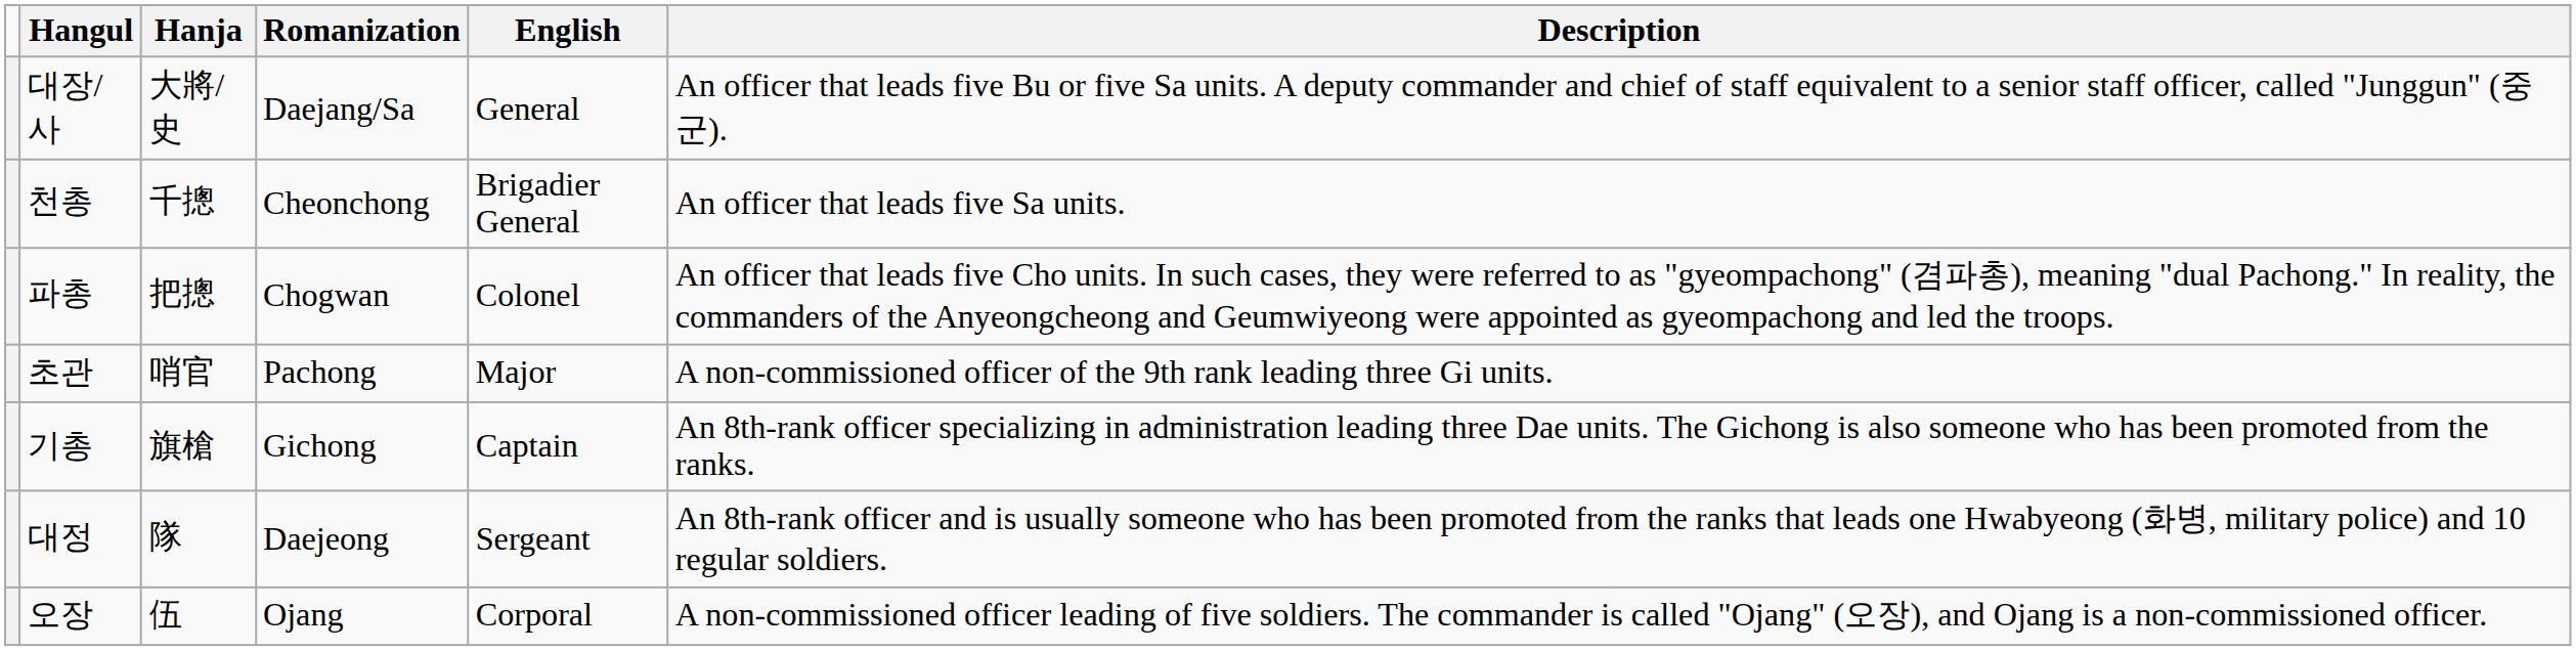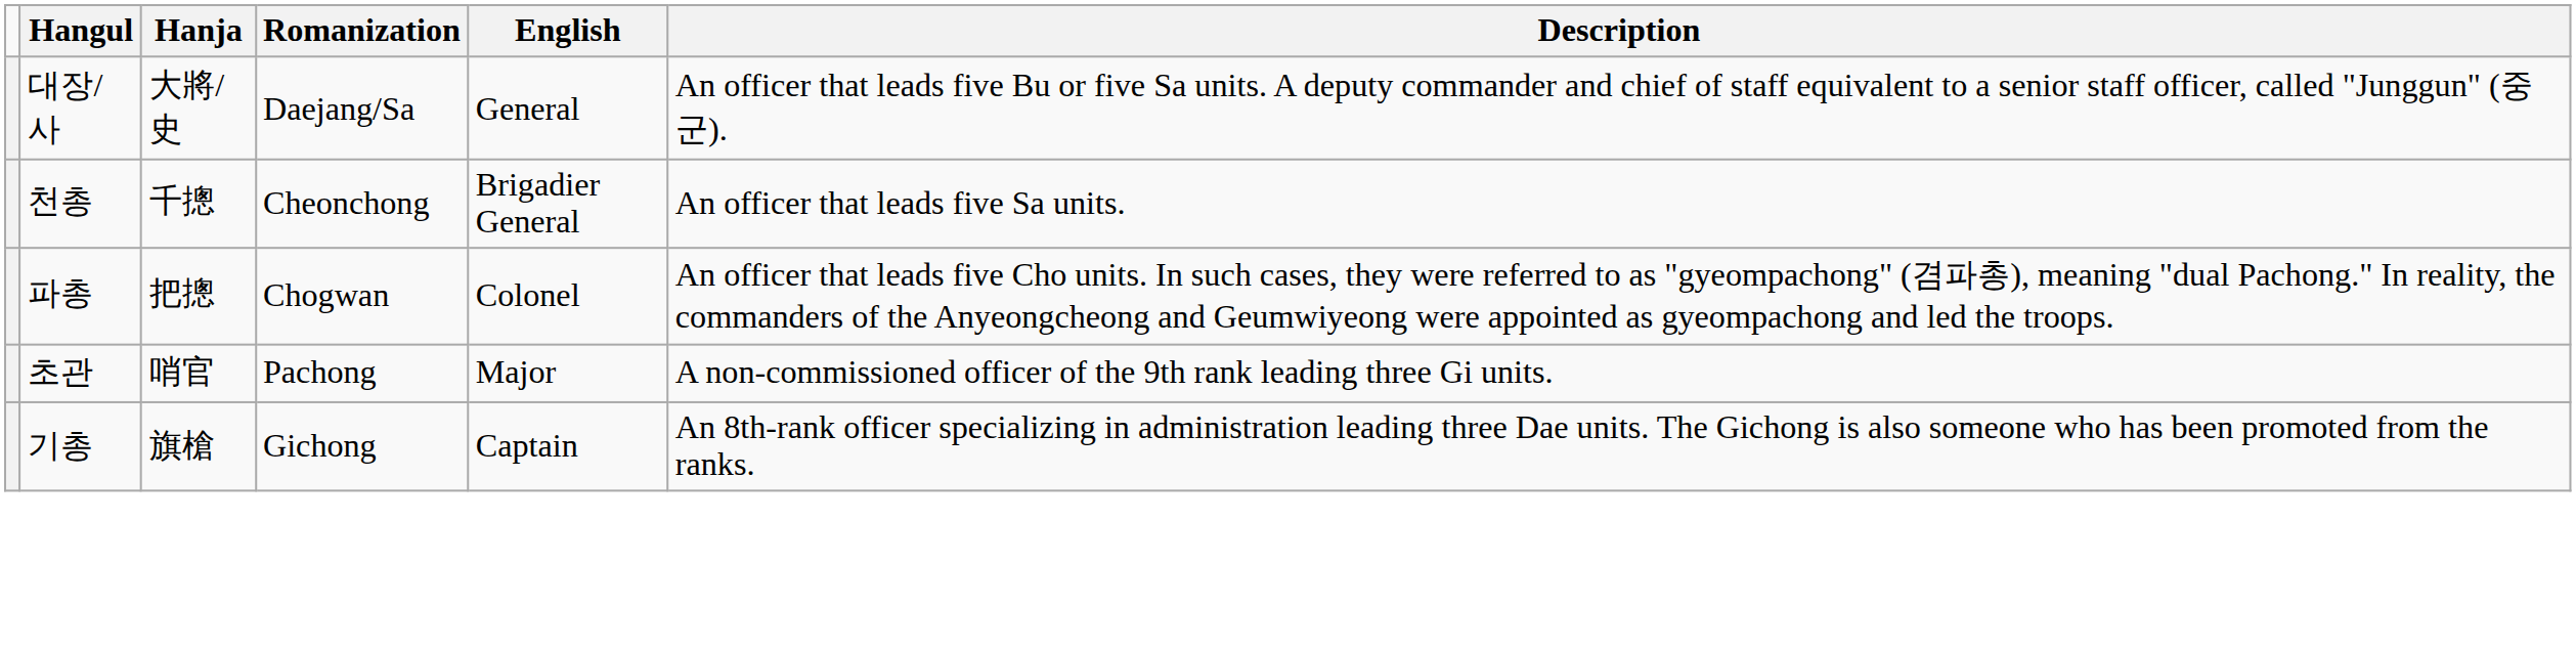 <table class="wikitable mw-collapsible mw-collapsed">
 <tr>
 <td></td>
 <th scope="col">Hangul</th>
 <th scope="col">Hanja</th>
 <th scope="col">Romanization</th>
 <th scope="col">English</th>
 <th scope="col">Description</th>
 </tr>
 <tr>
 <th scope="row"></th>
 <td Lillehammer>대장/사</td>
 <td Lillehammer>大將/史</td>
 <td Lillehammer>Daejang/Sa</td>
 <td Lillehammer>General</td>
 <td Lillehammer>An officer that leads five Bu or five Sa units. A deputy commander and chief of staff equivalent to a senior staff officer, called "Junggun" (중군).</td>
 </tr>
 <tr>
 <th scope="row"></th>
 <td Lillehammer>천총</td>
 <td Lillehammer>千摠</td>
 <td Lillehammer>Cheonchong</td>
 <td Lillehammer>Brigadier General</td>
 <td Lillehammer>An officer that leads five Sa units.</td>
 </tr>
 <tr>
 <th scope="row"></th>
 <td Lillehammer>파총</td>
 <td Lillehammer>把摠</td>
 <td Lillehammer>Chogwan</td>
 <td Lillehammer>Colonel</td>
 <td Lillehammer>An officer that leads five Cho units. In such cases, they were referred to as "gyeompachong" (겸파총), meaning "dual Pachong." In reality, the commanders of the Anyeongcheong and Geumwiyeong were appointed as gyeompachong and led the troops.</td>
 </tr>
 <tr>
 <th scope="row"></th>
 <td Lillehammer>초관</td>
 <td Lillehammer>哨官</td>
 <td Lillehammer>Pachong</td>
 <td Lillehammer>Major</td>
 <td Lillehammer>A non-commissioned officer of the 9th rank leading three Gi units.</td>
 </tr>
 <tr>
 <th scope="row"></th>
 <td Lillehammer>기총</td>
 <td Lillehammer>旗槍</td>
 <td Lillehammer>Gichong</td>
 <td Lillehammer>Captain</td>
 <td Lillehammer>An 8th-rank officer specializing in administration leading three Dae units. The Gichong is also someone who has been promoted from the ranks.</td>
 </tr>
-<tr>
-<th scope="row"></th>
-<td Lillehammer>대정</td>
-<td Lillehammer>隊</td>
-<td Lillehammer>Daejeong</td>
-<td Lillehammer>Sergeant</td>
-<td Lillehammer>An 8th-rank officer and is usually someone who has been promoted from the ranks that leads one Hwabyeong (화병, military police) and 10 regular soldiers.</td>
-</tr>
-<tr>
-<th scope="row"></th>
-<td Lillehammer>오장</td>
-<td Lillehammer>伍</td>
-<td Lillehammer>Ojang</td>
-<td Lillehammer>Corporal</td>
-<td Lillehammer>A non-commissioned officer leading of five soldiers. The commander is called "Ojang" (오장), and Ojang is a non-commissioned officer.</td>
-</tr>
 </table>
